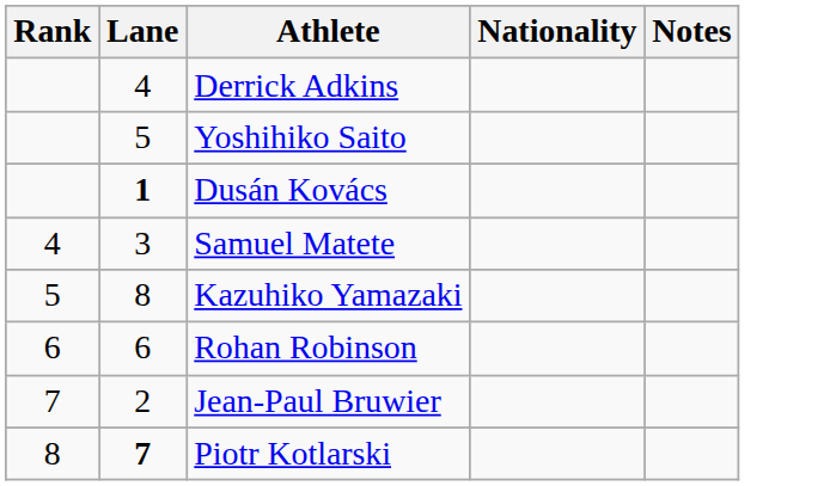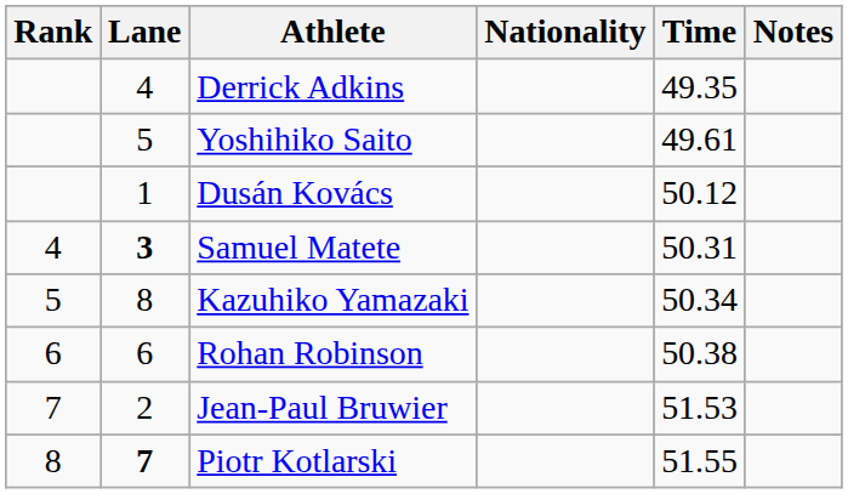 <table class="wikitable sortable" style="text-align:center">
 <tr>
 <th>Rank</th>
 <th>Lane</th>
 <th>Athlete</th>
 <th>Nationality</th>
+<th>Time</th>
 <th>Notes</th>
 </tr>
 <tr>
 <td></td>
 <td>4</td>
 <td align=left><a href='#'>Derrick Adkins</a></td>
 <td align=left></td>
+<td>49.35</td>
 <td></td>
 </tr>
 <tr>
 <td></td>
 <td>5</td>
 <td align=left><a href='#'>Yoshihiko Saito</a></td>
 <td align=left></td>
+<td>49.61</td>
 <td></td>
 </tr>
 <tr>
 <td></td>
-<td><strong>1</strong></td>
+<td>1</td>
 <td align=left><a href='#'>Dusán Kovács</a></td>
 <td align=left></td>
+<td>50.12</td>
 <td></td>
 </tr>
 <tr>
 <td>4</td>
-<td>3</td>
+<td><strong>3</strong></td>
 <td align=left><a href='#'>Samuel Matete</a></td>
 <td align=left></td>
+<td>50.31</td>
 <td></td>
 </tr>
 <tr>
 <td>5</td>
 <td>8</td>
 <td align=left><a href='#'>Kazuhiko Yamazaki</a></td>
 <td align=left></td>
+<td>50.34</td>
 <td></td>
 </tr>
 <tr>
 <td>6</td>
 <td>6</td>
 <td align=left><a href='#'>Rohan Robinson</a></td>
 <td align=left></td>
+<td>50.38</td>
 <td></td>
 </tr>
 <tr>
 <td>7</td>
 <td>2</td>
 <td align=left><a href='#'>Jean-Paul Bruwier</a></td>
 <td align=left></td>
+<td>51.53</td>
 <td></td>
 </tr>
 <tr>
 <td>8</td>
 <td><strong>7</strong></td>
 <td align=left><a href='#'>Piotr Kotlarski</a></td>
 <td align=left></td>
+<td>51.55</td>
 <td></td>
 </tr>
 </table>
